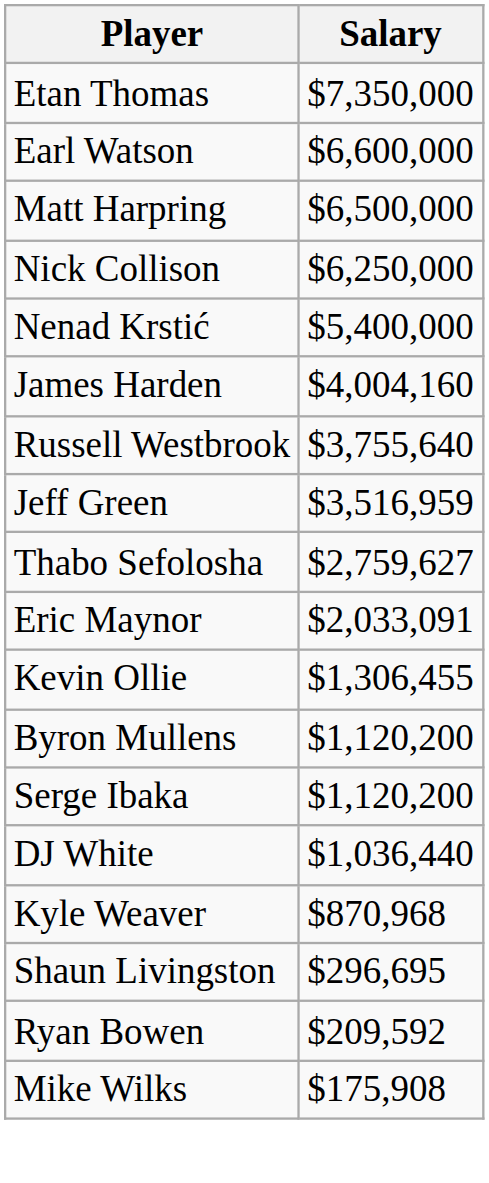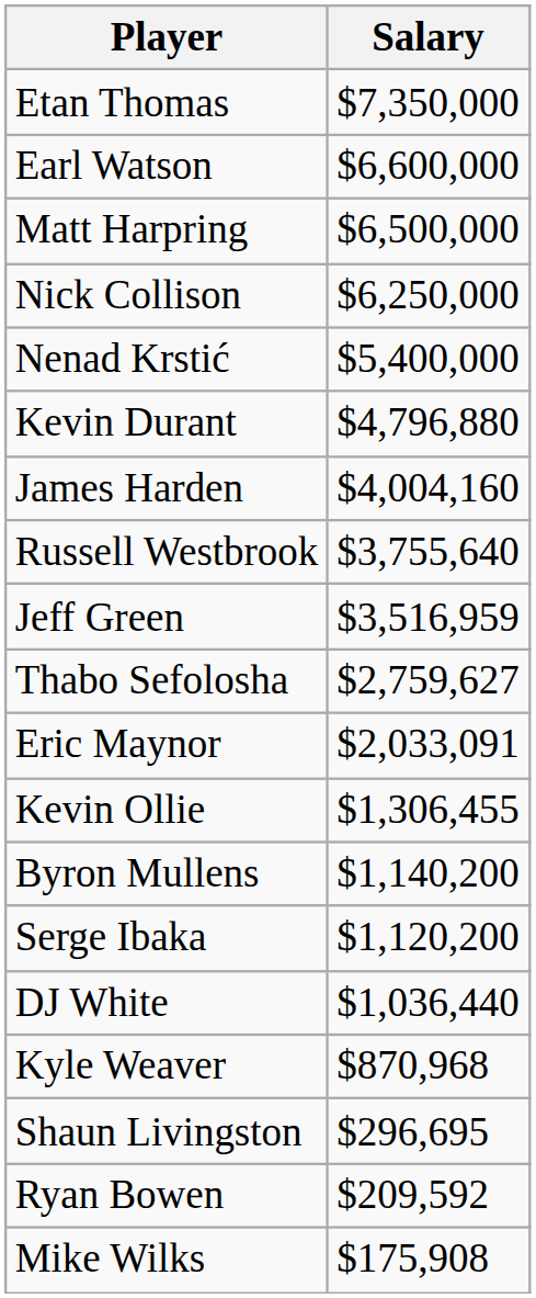 <table class="wikitable">
 <tr>
 <th>Player</th>
 <th>Salary</th>
 </tr>
 <tr>
 <td>Etan Thomas</td>
 <td>$7,350,000</td>
 </tr>
 <tr>
 <td>Earl Watson</td>
 <td>$6,600,000</td>
 </tr>
 <tr>
 <td>Matt Harpring</td>
 <td>$6,500,000</td>
 </tr>
 <tr>
 <td>Nick Collison</td>
 <td>$6,250,000</td>
 </tr>
 <tr>
 <td>Nenad Krstić</td>
 <td>$5,400,000</td>
+</tr>
+<tr>
+<td>Kevin Durant</td>
+<td>$4,796,880</td>
 </tr>
 <tr>
 <td>James Harden</td>
 <td>$4,004,160</td>
 </tr>
 <tr>
 <td>Russell Westbrook</td>
 <td>$3,755,640</td>
 </tr>
 <tr>
 <td>Jeff Green</td>
 <td>$3,516,959</td>
 </tr>
 <tr>
 <td>Thabo Sefolosha</td>
 <td>$2,759,627</td>
 </tr>
 <tr>
 <td>Eric Maynor</td>
 <td>$2,033,091</td>
 </tr>
 <tr>
 <td>Kevin Ollie</td>
 <td>$1,306,455</td>
 </tr>
 <tr>
 <td>Byron Mullens</td>
-<td>$1,120,200</td>
+<td>$1,140,200</td>
 </tr>
 <tr>
 <td>Serge Ibaka</td>
 <td>$1,120,200</td>
 </tr>
 <tr>
 <td>DJ White</td>
 <td>$1,036,440</td>
 </tr>
 <tr>
 <td>Kyle Weaver</td>
 <td>$870,968</td>
 </tr>
 <tr>
 <td>Shaun Livingston</td>
 <td>$296,695</td>
 </tr>
 <tr>
 <td>Ryan Bowen</td>
 <td>$209,592</td>
 </tr>
 <tr>
 <td>Mike Wilks</td>
 <td>$175,908</td>
 </tr>
 </table>
